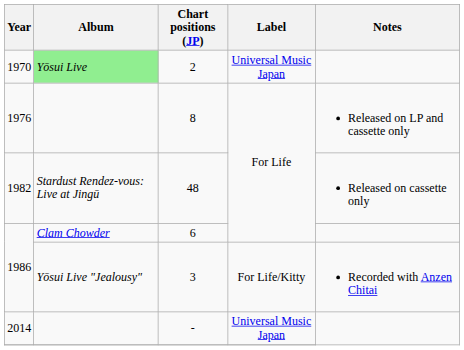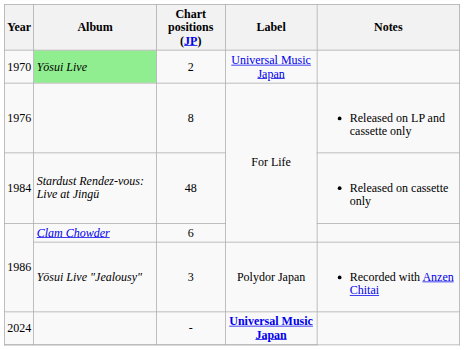 <table class="wikitable">
 <tr>
 <th>Year</th>
 <th>Album</th>
 <th>Chart positions<br>(<a href='#'>JP</a>)</th>
 <th>Label</th>
 <th>Notes</th>
 </tr>
 <tr>
 <td>1970</td>
 <td style="background: lightgreen;"><em>Yōsui Live</em> </td>
 <td align="center">2</td>
 <td align="center"><a href='#'>Universal Music Japan</a></td>
 <td></td>
 </tr>
 <tr>
 <td>1976</td>
 <td></td>
 <td align="center">8</td>
 <td rowspan="3" align="center">For Life</td>
 <td><br><ul><li>Released on LP and cassette only</li></ul></td>
 </tr>
 <tr>
-<td>1982</td>
+<td>1984</td>
 <td><em>Stardust Rendez-vous: Live at Jingū</em></td>
 <td align="center">48</td>
 <td><br><ul><li>Released on cassette only</li></ul></td>
 </tr>
 <tr>
 <td rowspan="2">1986</td>
 <td><em><a href='#'>Clam Chowder</a></em></td>
 <td align="center">6</td>
 <td></td>
 </tr>
 <tr>
 <td><em>Yōsui Live "Jealousy"</em></td>
 <td align="center">3</td>
-<td align="center">For Life/Kitty</td>
+<td align="center">Polydor Japan</td>
 <td><br><ul><li>Recorded with <a href='#'>Anzen Chitai</a></li></ul></td>
 </tr>
 <tr>
-<td>2014</td>
+<td>2024</td>
 <td></td>
 <td align="center">-</td>
-<td align="center"><a href='#'>Universal Music Japan</a></td>
+<td align="center"><strong><a href='#'>Universal Music Japan</a></strong></td>
 </tr>
 <tr>
 </tr>
 </table>
